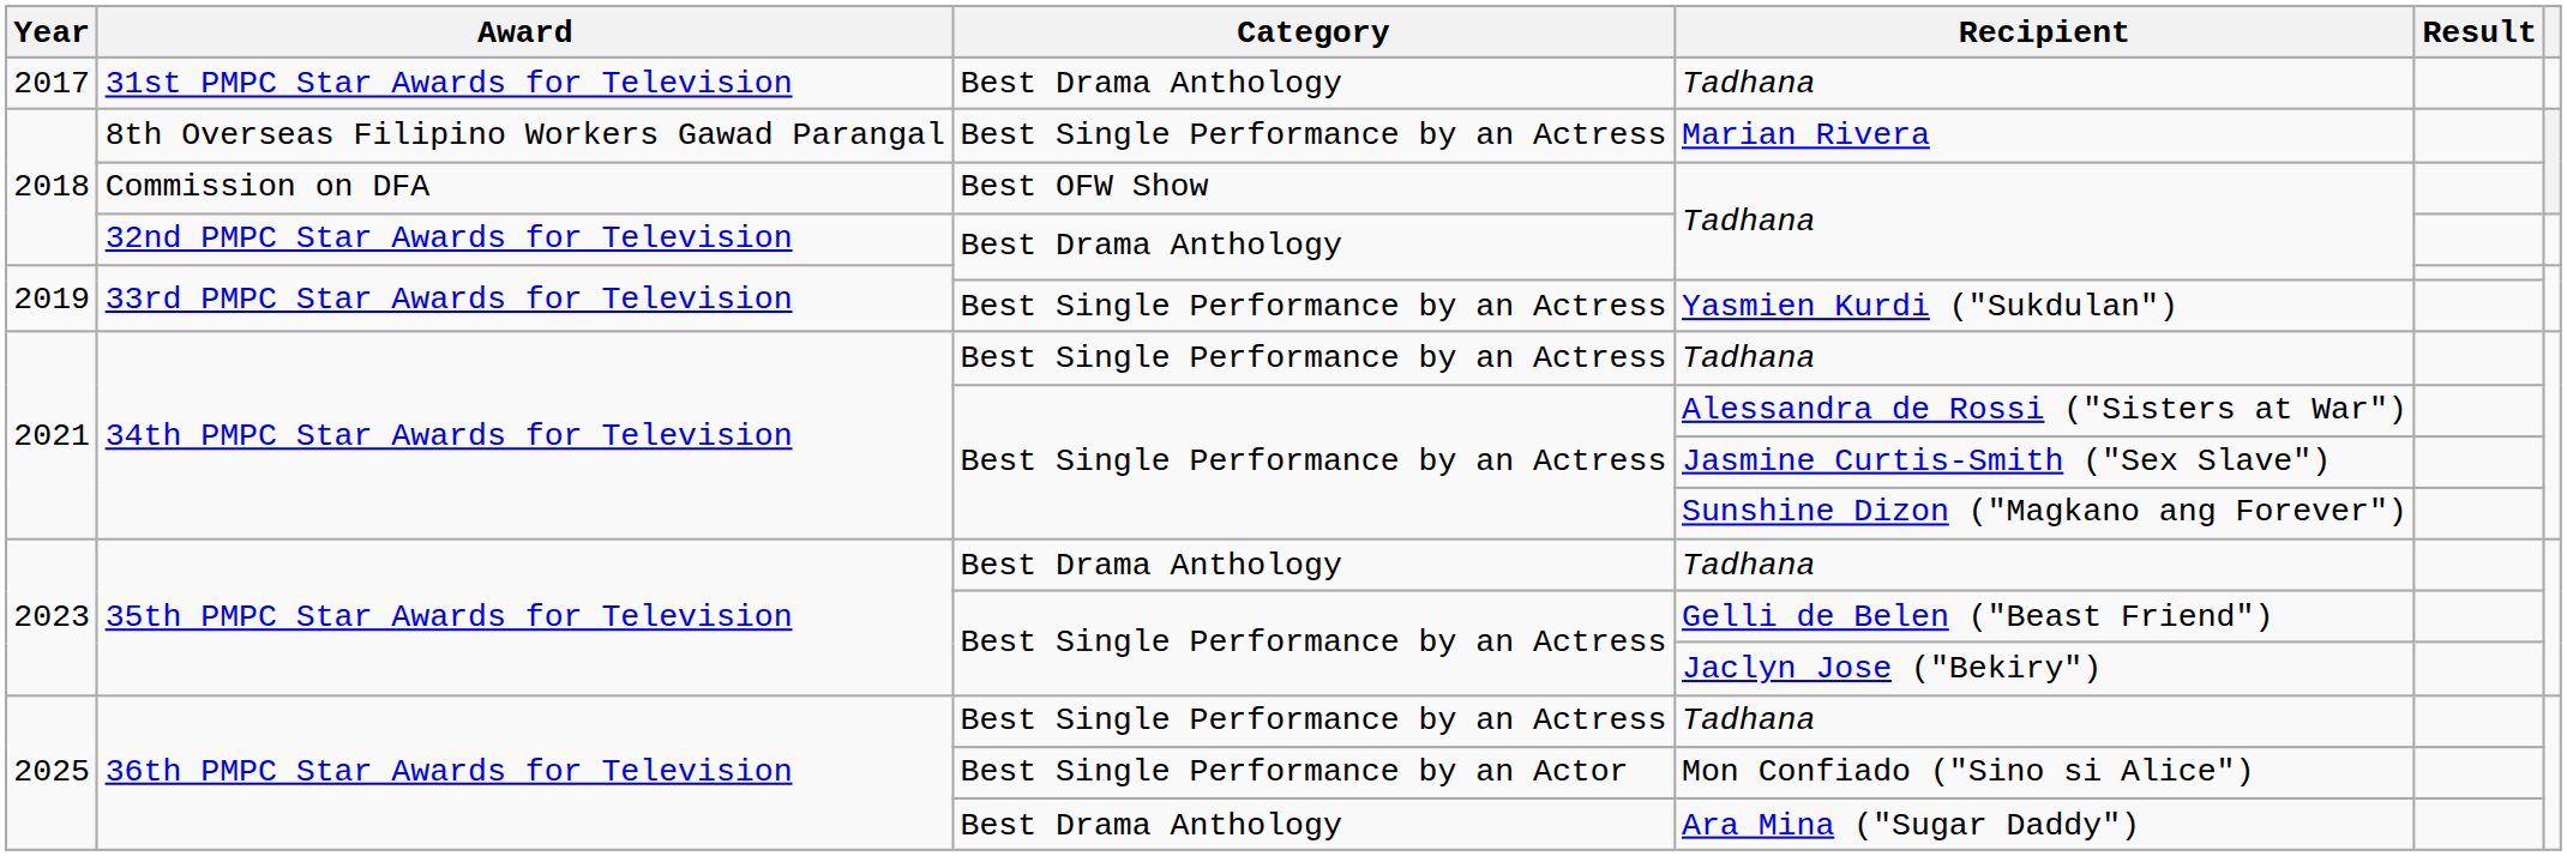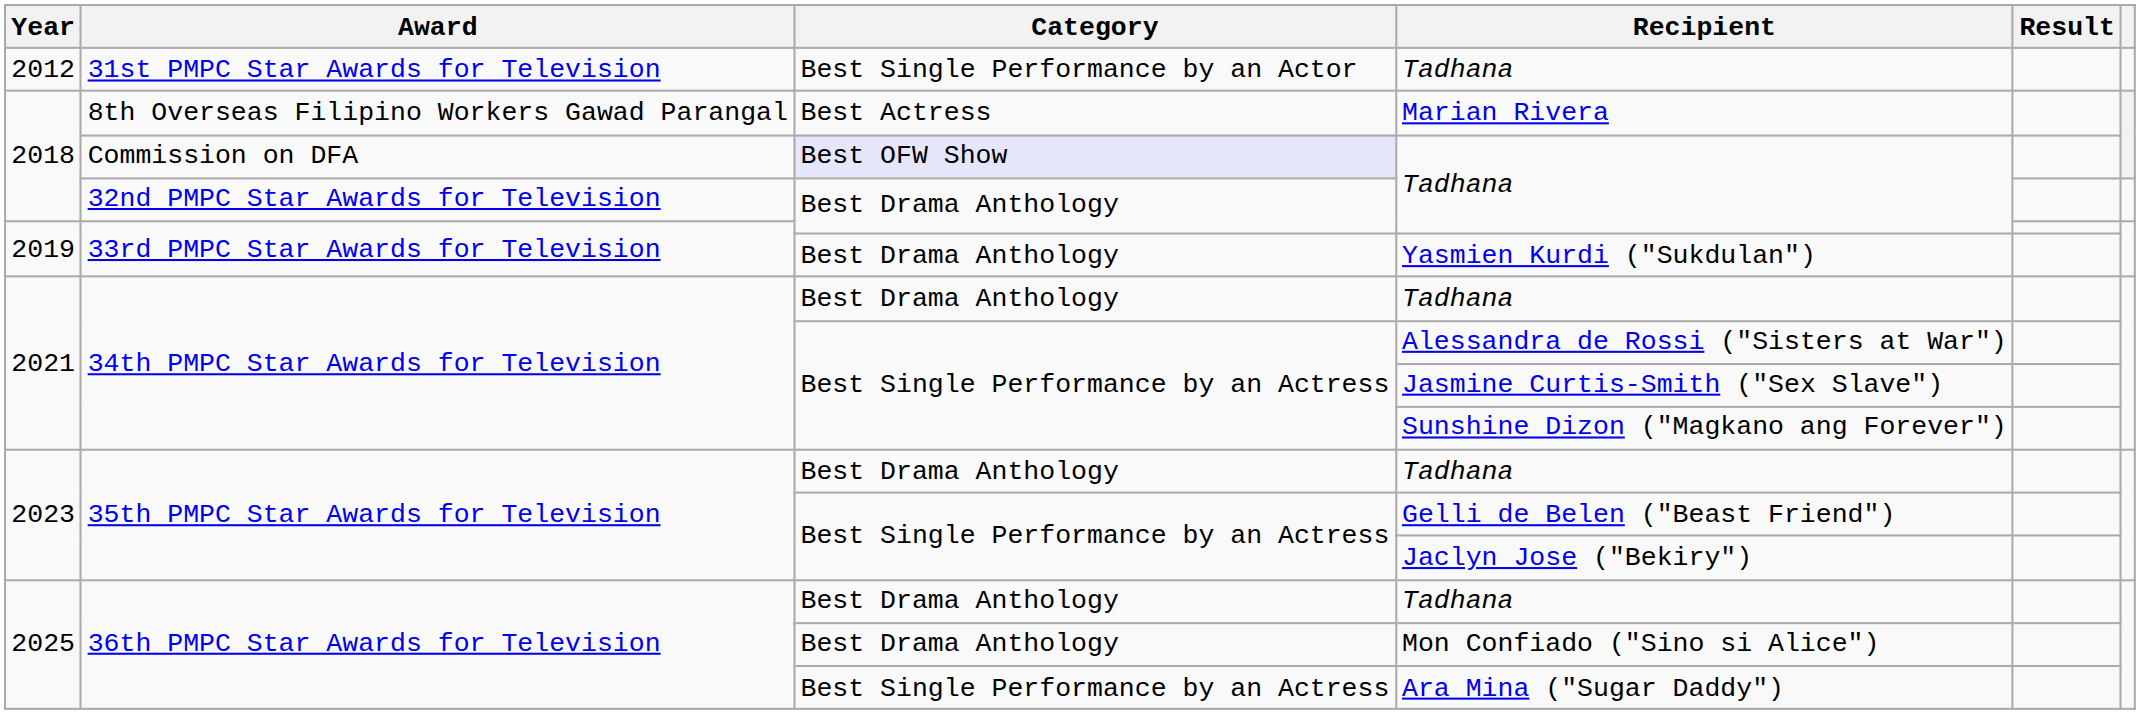 <table class="wikitable">
 <tr>
 <th>Year</th>
 <th>Award</th>
 <th>Category</th>
 <th>Recipient</th>
 <th>Result</th>
 <th></th>
 </tr>
 <tr>
-<td>2017</td>
+<td>2012</td>
 <td><a href='#'>31st PMPC Star Awards for Television</a></td>
-<td>Best Drama Anthology</td>
+<td>Best Single Performance by an Actor</td>
 <td><em>Tadhana</em></td>
 <td></td>
 <td></td>
 </tr>
 <tr>
 <td rowspan=3>2018</td>
 <td>8th Overseas Filipino Workers Gawad Parangal</td>
-<td>Best Single Performance by an Actress</td>
+<td>Best Actress</td>
 <td><a href='#'>Marian Rivera</a></td>
 <td></td>
 <th rowspan=2></th>
 </tr>
 <tr>
 <td>Commission on DFA</td>
-<td>Best OFW Show</td>
+<td style="background: lavender;">Best OFW Show</td>
 <td rowspan=3><em>Tadhana</em></td>
 <td></td>
 </tr>
 <tr>
 <td><a href='#'>32nd PMPC Star Awards for Television</a></td>
 <td rowspan=2>Best Drama Anthology</td>
 <td></td>
 <td></td>
 </tr>
 <tr>
 <td rowspan=2>2019</td>
 <td rowspan=2><a href='#'>33rd PMPC Star Awards for Television</a></td>
 <td></td>
 <td rowspan=2></td>
 </tr>
 <tr>
-<td>Best Single Performance by an Actress</td>
+<td>Best Drama Anthology</td>
 <td><a href='#'>Yasmien Kurdi</a> ("Sukdulan")</td>
 <td></td>
 </tr>
 <tr>
 <td rowspan=4>2021</td>
 <td rowspan=4><a href='#'>34th PMPC Star Awards for Television</a></td>
-<td>Best Single Performance by an Actress</td>
+<td>Best Drama Anthology</td>
 <td><em>Tadhana</em></td>
 <td></td>
 <td rowspan=4></td>
 </tr>
 <tr>
 <td rowspan=3>Best Single Performance by an Actress</td>
 <td><a href='#'>Alessandra de Rossi</a> ("Sisters at War")</td>
 <td></td>
 </tr>
 <tr>
 <td><a href='#'>Jasmine Curtis-Smith</a> ("Sex Slave")</td>
 <td></td>
 </tr>
 <tr>
 <td><a href='#'>Sunshine Dizon</a> ("Magkano ang Forever")</td>
 <td></td>
 </tr>
 <tr>
 <td rowspan=3>2023</td>
 <td rowspan=3><a href='#'>35th PMPC Star Awards for Television</a></td>
 <td>Best Drama Anthology</td>
 <td><em>Tadhana</em></td>
 <td></td>
 <td rowspan=3></td>
 </tr>
 <tr>
 <td rowspan=2>Best Single Performance by an Actress</td>
 <td><a href='#'>Gelli de Belen</a> ("Beast Friend")</td>
 <td></td>
 </tr>
 <tr>
 <td><a href='#'>Jaclyn Jose</a> ("Bekiry")</td>
 <td></td>
 </tr>
 <tr>
 <td rowspan=3>2025</td>
 <td rowspan=3><a href='#'>36th PMPC Star Awards for Television</a></td>
-<td>Best Single Performance by an Actress</td>
+<td>Best Drama Anthology</td>
 <td><em>Tadhana</em></td>
 <td></td>
 <td rowspan=3></td>
 </tr>
 <tr>
-<td>Best Single Performance by an Actor</td>
+<td>Best Drama Anthology</td>
 <td>Mon Confiado ("Sino si Alice")</td>
 <td></td>
 </tr>
 <tr>
-<td>Best Drama Anthology</td>
+<td>Best Single Performance by an Actress</td>
 <td><a href='#'>Ara Mina</a> ("Sugar Daddy")</td>
 <td></td>
 </tr>
 </table>
